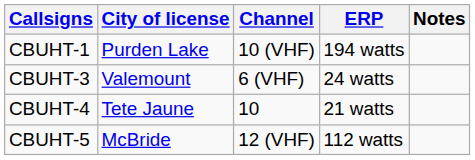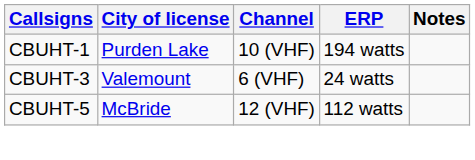 <table class="wikitable sortable">
 <tr>
 <th><a href='#'>Callsigns</a></th>
 <th><a href='#'>City of license</a></th>
 <th><a href='#'>Channel</a></th>
 <th><a href='#'>ERP</a></th>
 <th>Notes</th>
 </tr>
 <tr>
 <td>CBUHT-1</td>
 <td><a href='#'>Purden Lake</a></td>
 <td>10 (VHF)</td>
 <td>194 watts</td>
 <td></td>
 </tr>
 <tr>
 <td>CBUHT-3</td>
 <td><a href='#'>Valemount</a></td>
 <td>6 (VHF)</td>
 <td>24 watts</td>
 <td></td>
 </tr>
 <tr>
-<td>CBUHT-4</td>
-<td><a href='#'>Tete Jaune</a></td>
-<td>10</td>
-<td>21 watts</td>
-<td></td>
-</tr>
-<tr>
 <td>CBUHT-5</td>
 <td><a href='#'>McBride</a></td>
 <td>12 (VHF)</td>
 <td>112 watts</td>
 <td></td>
 </tr>
 </table>
